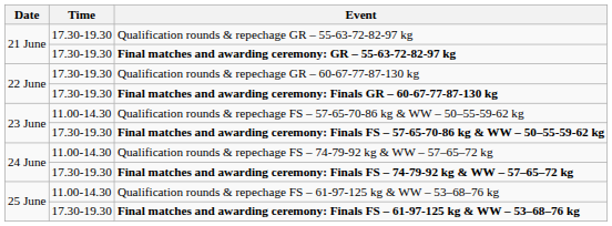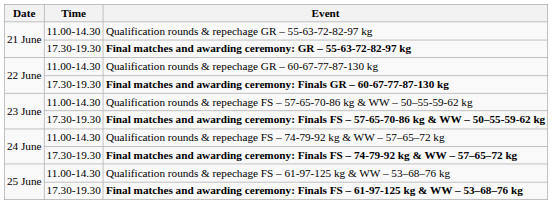 <table class=wikitable>
 <tr>
 <th>Date</th>
 <th>Time</th>
 <th>Event</th>
 </tr>
 <tr>
 <td rowspan="2">21 June</td>
-<td>17.30-19.30</td>
+<td>11.00-14.30</td>
 <td>Qualification rounds & repechage GR – 55-63-72-82-97 kg</td>
 </tr>
 <tr>
 <td>17.30-19.30</td>
 <td><strong>Final matches and awarding ceremony: GR – 55-63-72-82-97 kg</strong></td>
 </tr>
 <tr>
 <td rowspan="2">22 June</td>
-<td>17.30-19.30</td>
+<td>11.00-14.30</td>
 <td>Qualification rounds & repechage GR – 60-67-77-87-130 kg</td>
 </tr>
 <tr>
 <td>17.30-19.30</td>
 <td><strong>Final matches and awarding ceremony: Finals GR – 60-67-77-87-130 kg</strong></td>
 </tr>
 <tr>
 <td rowspan="2">23 June</td>
 <td>11.00-14.30</td>
 <td>Qualification rounds & repechage FS – 57-65-70-86 kg & WW – 50–55-59-62 kg</td>
 </tr>
 <tr>
 <td>17.30-19.30</td>
 <td><strong>Final matches and awarding ceremony: Finals FS – 57-65-70-86 kg & WW – 50–55-59-62 kg</strong></td>
 </tr>
 <tr>
 <td rowspan="2">24 June</td>
 <td>11.00-14.30</td>
 <td>Qualification rounds & repechage FS – 74-79-92 kg & WW – 57–65–72 kg</td>
 </tr>
 <tr>
 <td>17.30-19.30</td>
 <td><strong>Final matches and awarding ceremony: Finals FS – 74-79-92 kg & WW – 57–65–72 kg</strong></td>
 </tr>
 <tr>
 <td rowspan="2">25 June</td>
 <td>11.00-14.30</td>
 <td>Qualification rounds & repechage FS – 61-97-125 kg & WW – 53–68–76 kg</td>
 </tr>
 <tr>
 <td>17.30-19.30</td>
 <td><strong>Final matches and awarding ceremony: Finals FS – 61-97-125 kg & WW – 53–68–76 kg</strong></td>
 </tr>
 </table>
